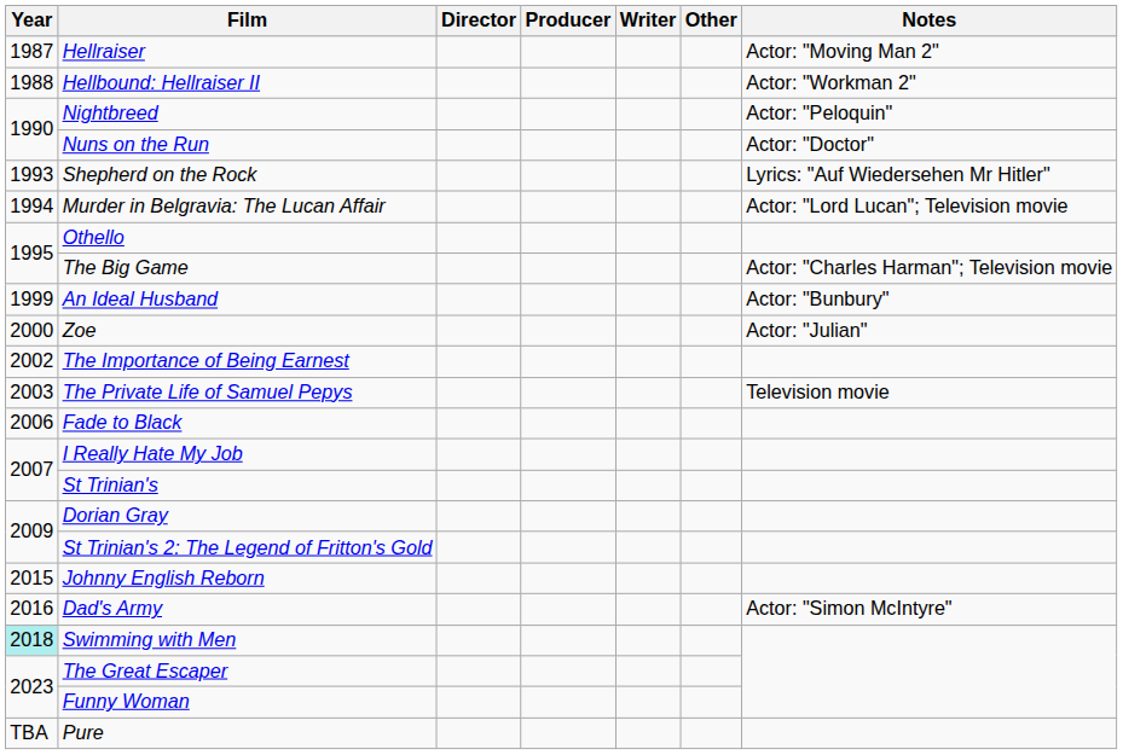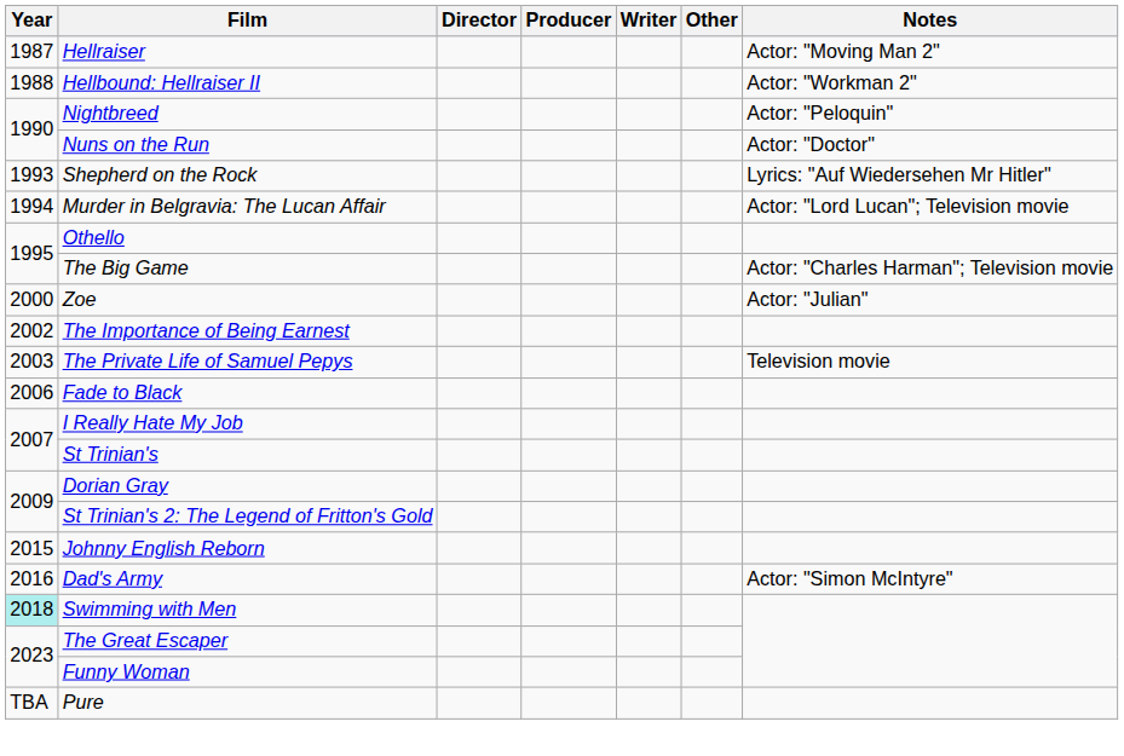 <table class="wikitable">
 <tr style="background:#b0c4de; text-align:center;">
 <th>Year</th>
 <th>Film</th>
 <th>Director</th>
 <th>Producer</th>
 <th>Writer</th>
 <th>Other</th>
 <th>Notes</th>
 </tr>
 <tr>
 <td>1987</td>
 <td><em><a href='#'>Hellraiser</a></em></td>
 <td></td>
 <td></td>
 <td></td>
 <td></td>
 <td>Actor: "Moving Man 2"</td>
 </tr>
 <tr>
 <td>1988</td>
 <td><em><a href='#'>Hellbound: Hellraiser II</a></em></td>
 <td></td>
 <td></td>
 <td></td>
 <td></td>
 <td>Actor: "Workman 2"</td>
 </tr>
 <tr>
 <td rowspan="2">1990</td>
 <td><em><a href='#'>Nightbreed</a></em></td>
 <td></td>
 <td></td>
 <td></td>
 <td></td>
 <td>Actor: "Peloquin"</td>
 </tr>
 <tr>
 <td><em><a href='#'>Nuns on the Run</a></em></td>
 <td></td>
 <td></td>
 <td></td>
 <td></td>
 <td>Actor: "Doctor"</td>
 </tr>
 <tr>
 <td>1993</td>
 <td><em>Shepherd on the Rock</em></td>
 <td></td>
 <td></td>
 <td></td>
 <td></td>
 <td>Lyrics: "Auf Wiedersehen Mr Hitler"</td>
 </tr>
 <tr>
 <td>1994</td>
 <td><em>Murder in Belgravia: The Lucan Affair</em></td>
 <td></td>
 <td></td>
 <td></td>
 <td></td>
 <td>Actor: "Lord Lucan"; Television movie</td>
 </tr>
 <tr>
 <td rowspan="2">1995</td>
 <td><em><a href='#'>Othello</a></em></td>
 <td></td>
 <td></td>
 <td></td>
 <td></td>
 <td></td>
 </tr>
 <tr>
 <td><em>The Big Game</em></td>
 <td></td>
 <td></td>
 <td></td>
 <td></td>
 <td>Actor: "Charles Harman"; Television movie</td>
-</tr>
-<tr>
-<td>1999</td>
-<td><em><a href='#'>An Ideal Husband</a></em></td>
-<td></td>
-<td></td>
-<td></td>
-<td></td>
-<td>Actor: "Bunbury"</td>
 </tr>
 <tr>
 <td>2000</td>
 <td><em>Zoe</em></td>
 <td></td>
 <td></td>
 <td></td>
 <td></td>
 <td>Actor: "Julian"</td>
 </tr>
 <tr>
 <td>2002</td>
 <td><em><a href='#'>The Importance of Being Earnest</a></em></td>
 <td></td>
 <td></td>
 <td></td>
 <td></td>
 <td></td>
 </tr>
 <tr>
 <td>2003</td>
 <td><em><a href='#'>The Private Life of Samuel Pepys</a></em></td>
 <td></td>
 <td></td>
 <td></td>
 <td></td>
 <td>Television movie</td>
 </tr>
 <tr>
 <td>2006</td>
 <td><em><a href='#'>Fade to Black</a></em></td>
 <td></td>
 <td></td>
 <td></td>
 <td></td>
 <td></td>
 </tr>
 <tr>
 <td rowspan="2">2007</td>
 <td><em><a href='#'>I Really Hate My Job</a></em></td>
 <td></td>
 <td></td>
 <td></td>
 <td></td>
 <td></td>
 </tr>
 <tr>
 <td><em><a href='#'>St Trinian's</a></em></td>
 <td></td>
 <td></td>
 <td></td>
 <td></td>
 <td></td>
 </tr>
 <tr>
 <td rowspan="2">2009</td>
 <td><em><a href='#'>Dorian Gray</a></em></td>
 <td></td>
 <td></td>
 <td></td>
 <td></td>
 <td></td>
 </tr>
 <tr>
 <td><em><a href='#'>St Trinian's 2: The Legend of Fritton's Gold</a></em></td>
 <td></td>
 <td></td>
 <td></td>
 <td></td>
 <td></td>
 </tr>
 <tr>
 <td>2015</td>
 <td><em><a href='#'>Johnny English Reborn</a></em></td>
 <td></td>
 <td></td>
 <td></td>
 <td></td>
 <td></td>
 </tr>
 <tr>
 <td>2016</td>
 <td><em><a href='#'>Dad's Army</a></em></td>
 <td></td>
 <td></td>
 <td></td>
 <td></td>
 <td>Actor: "Simon McIntyre"</td>
 </tr>
 <tr>
 <td style="background: paleturquoise;">2018</td>
 <td><em><a href='#'>Swimming with Men</a></em></td>
 <td></td>
 <td></td>
 <td></td>
 <td></td>
 </tr>
 <tr>
 <td rowspan="2">2023</td>
 <td><em><a href='#'>The Great Escaper</a></em></td>
 <td></td>
 <td></td>
 <td></td>
 <td></td>
 </tr>
 <tr>
 <td><em><a href='#'>Funny Woman</a></em></td>
 <td></td>
 <td></td>
 <td></td>
 <td></td>
 </tr>
 <tr>
 <td>TBA</td>
 <td><em>Pure</em></td>
 <td></td>
 <td></td>
 <td></td>
 <td></td>
 <td></td>
 </tr>
 </table>
